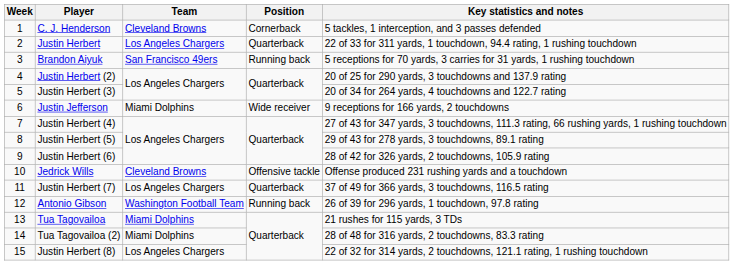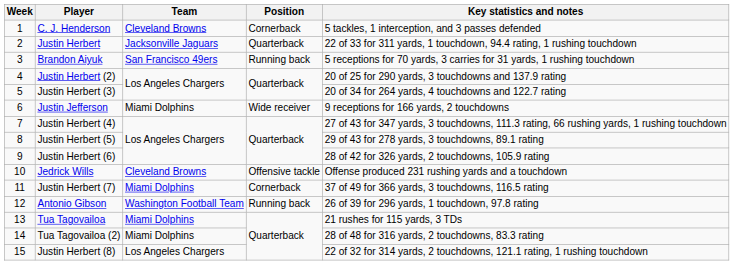 <table class="wikitable sortable">
 <tr>
 <th>Week</th>
 <th>Player</th>
 <th>Team</th>
 <th>Position</th>
 <th>Key statistics and notes</th>
 </tr>
 <tr>
 <td align=center>1</td>
 <td><a href='#'>C. J. Henderson</a></td>
 <td><a href='#'>Cleveland Browns</a></td>
 <td>Cornerback</td>
 <td>5 tackles, 1 interception, and 3 passes defended</td>
 </tr>
 <tr>
 <td align=center>2</td>
 <td><a href='#'>Justin Herbert</a></td>
-<td><a href='#'>Los Angeles Chargers</a></td>
+<td><a href='#'>Jacksonville Jaguars</a></td>
 <td>Quarterback</td>
 <td>22 of 33 for 311 yards, 1 touchdown, 94.4 rating, 1 rushing touchdown</td>
 </tr>
 <tr>
 <td align=center>3</td>
 <td><a href='#'>Brandon Aiyuk</a></td>
 <td><a href='#'>San Francisco 49ers</a></td>
 <td>Running back</td>
 <td>5 receptions for 70 yards, 3 carries for 31 yards, 1 rushing touchdown</td>
 </tr>
 <tr>
 <td align=center>4</td>
 <td><a href='#'>Justin Herbert</a> (2)</td>
 <td rowspan="2">Los Angeles Chargers</td>
 <td rowspan="2">Quarterback</td>
 <td>20 of 25 for 290 yards, 3 touchdowns and 137.9 rating</td>
 </tr>
 <tr>
 <td align=center>5</td>
 <td>Justin Herbert (3)</td>
 <td>20 of 34 for 264 yards, 4 touchdowns and 122.7 rating</td>
 </tr>
 <tr>
 <td align=center>6</td>
 <td><a href='#'>Justin Jefferson</a></td>
 <td>Miami Dolphins</td>
 <td>Wide receiver</td>
 <td>9 receptions for 166 yards, 2 touchdowns</td>
 </tr>
 <tr>
 <td align=center>7</td>
 <td>Justin Herbert (4)</td>
 <td rowspan="3">Los Angeles Chargers</td>
 <td rowspan="3">Quarterback</td>
 <td>27 of 43 for 347 yards, 3 touchdowns, 111.3 rating, 66 rushing yards, 1 rushing touchdown</td>
 </tr>
 <tr>
 <td align=center>8</td>
 <td>Justin Herbert (5)</td>
 <td>29 of 43 for 278 yards, 3 touchdowns, 89.1 rating</td>
 </tr>
 <tr>
 <td align=center>9</td>
 <td>Justin Herbert (6)</td>
 <td>28 of 42 for 326 yards, 2 touchdowns, 105.9 rating</td>
 </tr>
 <tr>
 <td align=center>10</td>
 <td><a href='#'>Jedrick Wills</a></td>
 <td><a href='#'>Cleveland Browns</a></td>
 <td>Offensive tackle</td>
 <td>Offense produced 231 rushing yards and a touchdown</td>
 </tr>
 <tr>
 <td align=center>11</td>
 <td>Justin Herbert (7)</td>
-<td>Los Angeles Chargers</td>
-<td>Quarterback</td>
+<td><a href='#'>Miami Dolphins</a></td>
+<td>Cornerback</td>
 <td>37 of 49 for 366 yards, 3 touchdowns, 116.5 rating</td>
 </tr>
 <tr>
 <td align=center>12</td>
 <td><a href='#'>Antonio Gibson</a></td>
 <td><a href='#'>Washington Football Team</a></td>
 <td>Running back</td>
 <td>26 of 39 for 296 yards, 1 touchdown, 97.8 rating</td>
 </tr>
 <tr>
 <td align=center>13</td>
 <td><a href='#'>Tua Tagovailoa</a></td>
 <td><a href='#'>Miami Dolphins</a></td>
 <td rowspan="3">Quarterback</td>
 <td>21 rushes for 115 yards, 3 TDs</td>
 </tr>
 <tr>
 <td align=center>14</td>
 <td>Tua Tagovailoa (2)</td>
 <td>Miami Dolphins</td>
 <td>28 of 48 for 316 yards, 2 touchdowns, 83.3 rating</td>
 </tr>
 <tr>
 <td align=center>15</td>
 <td>Justin Herbert (8)</td>
 <td>Los Angeles Chargers</td>
 <td>22 of 32 for 314 yards, 2 touchdowns, 121.1 rating, 1 rushing touchdown</td>
 </tr>
 </table>
